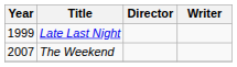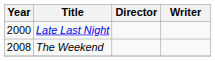 <table class="wikitable">
 <tr>
 <th>Year</th>
 <th>Title</th>
 <th width=65>Director</th>
 <th width=65>Writer</th>
 </tr>
 <tr>
-<td>1999</td>
+<td>2000</td>
 <td><em><a href='#'>Late Last Night</a></em></td>
 <td></td>
 <td></td>
 </tr>
 <tr>
-<td>2007</td>
+<td>2008</td>
 <td><em>The Weekend</em></td>
 <td></td>
 <td></td>
 </tr>
 <tr>
 </tr>
 </table>
